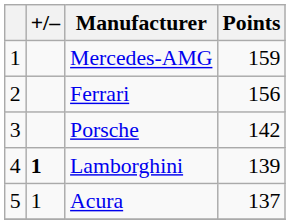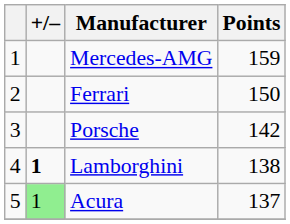 <table class="wikitable" style="font-size: 95%;">
 <tr>
 <th scope="col"></th>
 <th scope="col">+/–</th>
 <th scope="col">Manufacturer</th>
 <th scope="col">Points</th>
 </tr>
 <tr>
 <td align=center>1</td>
 <td align="left"></td>
 <td> <a href='#'>Mercedes-AMG</a></td>
 <td align=right>159</td>
 </tr>
 <tr>
 <td align=center>2</td>
 <td align="left"></td>
 <td> <a href='#'>Ferrari</a></td>
-<td align=right>156</td>
+<td align=right>150</td>
 </tr>
 <tr>
 <td align=center>3</td>
 <td align="left"></td>
 <td> <a href='#'>Porsche</a></td>
 <td align=right>142</td>
 </tr>
 <tr>
 <td align=center>4</td>
 <td align="left"><strong> 1</strong></td>
 <td> <a href='#'>Lamborghini</a></td>
-<td align=right>139</td>
+<td align=right>138</td>
 </tr>
 <tr>
 <td align=center>5</td>
-<td align="left"> 1</td>
+<td align="left" style="background: lightgreen;"> 1</td>
 <td> <a href='#'>Acura</a></td>
 <td align=right>137</td>
 </tr>
 <tr>
 </tr>
 </table>
